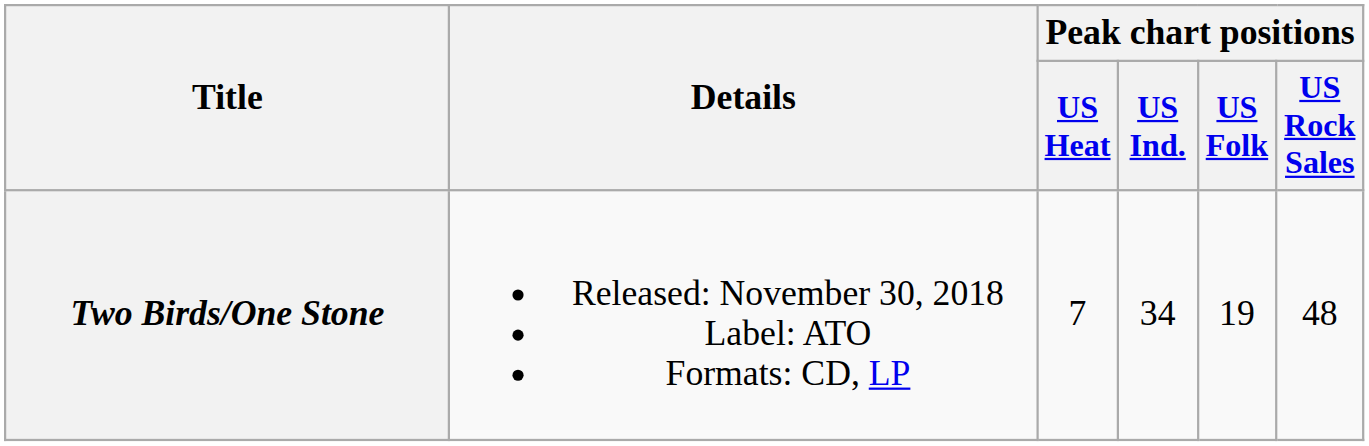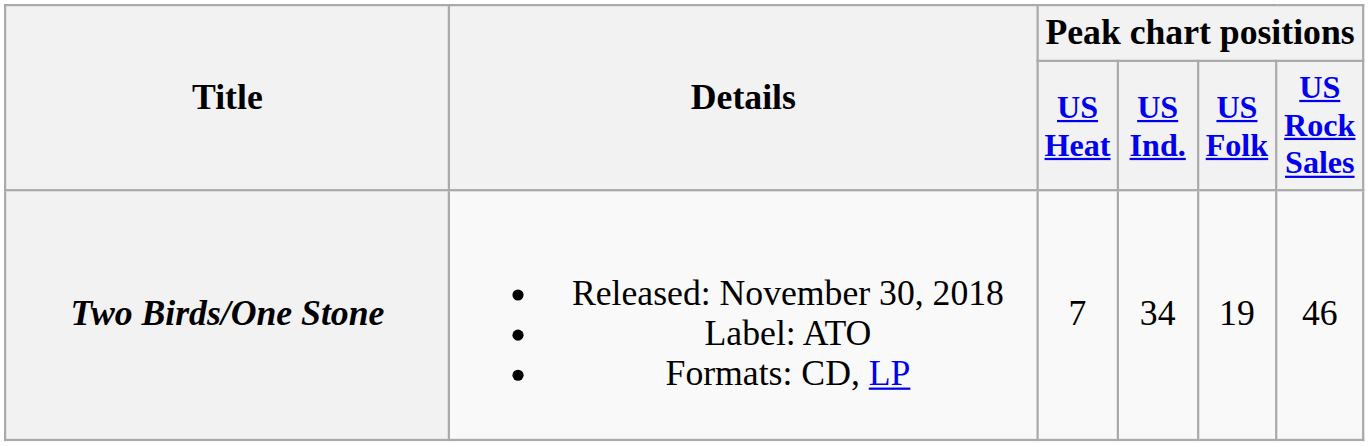 <table class="wikitable plainrowheaders" style="text-align:center;" border="1">
 <tr>
 <th scope="col" rowspan="2" style="width:12em;">Title</th>
 <th scope="col" rowspan="2" style="width:16em;">Details</th>
 <th scope="col" colspan="4">Peak chart positions</th>
 </tr>
 <tr>
 <th scope="col" style="width:2em;font-size:90%;"><a href='#'>US<br>Heat</a><br></th>
 <th scope="col" style="width:2em;font-size:90%;"><a href='#'>US<br>Ind.</a><br></th>
 <th scope="col" style="width:2em;font-size:90%;"><a href='#'>US<br>Folk</a><br></th>
 <th scope="col" style="width:2em;font-size:90%;"><a href='#'>US<br>Rock<br>Sales</a><br></th>
 </tr>
 <tr>
 <th scope="row"><em>Two Birds/One Stone</em></th>
 <td><br><ul><li>Released: November 30, 2018</li><li>Label: ATO</li><li>Formats: CD, <a href='#'>LP</a></li></ul></td>
 <td>7</td>
 <td>34</td>
 <td>19</td>
-<td>48</td>
+<td>46</td>
 </tr>
 </table>
